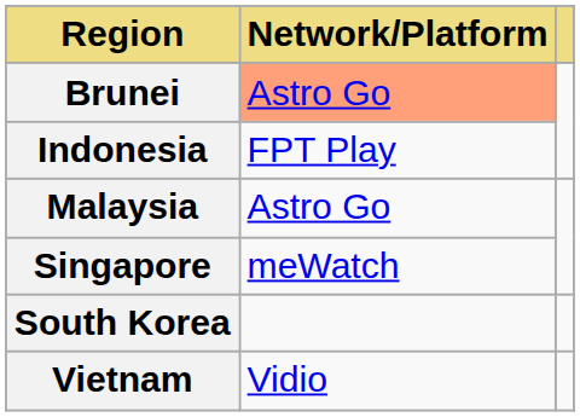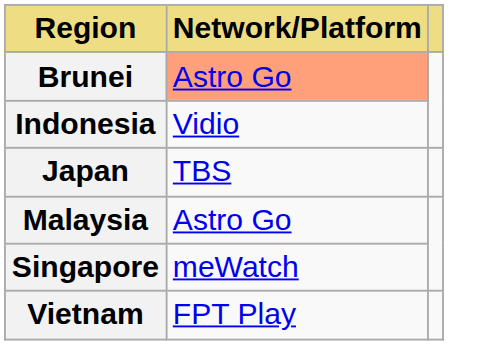 <table class="wikitable plainrowheaders">
 <tr>
 <th scope="col" style="background:#EEDD82">Region</th>
 <th scope="col" style="background:#EEDD82">Network/Platform</th>
 <th scope="col" style="background:#EEDD82"></th>
 </tr>
 <tr>
 <th scope="row">Brunei</th>
 <td style="background: lightsalmon;"><a href='#'>Astro Go</a></td>
 <td rowspan="2" style="text-align:center"></td>
 </tr>
 <tr>
 <th scope="row">Indonesia</th>
-<td><a href='#'>FPT Play</a></td>
+<td><a href='#'>Vidio</a></td>
+</tr>
+<tr>
+<th scope="row">Japan</th>
+<td><a href='#'>TBS</a></td>
+<td style="text-align:center"></td>
 </tr>
 <tr>
 <th scope="row">Malaysia</th>
 <td><a href='#'>Astro Go</a></td>
 <td rowspan="2" style="text-align:center"></td>
 </tr>
 <tr>
 <th scope="row">Singapore</th>
 <td><a href='#'>meWatch</a></td>
 </tr>
 <tr>
-<th scope="row">South Korea</th>
-<td></td>
-<td style="text-align:center"></td>
-</tr>
-<tr>
 <th scope="row">Vietnam</th>
-<td><a href='#'>Vidio</a></td>
+<td><a href='#'>FPT Play</a></td>
 <td style="text-align:center"></td>
 </tr>
 </table>
